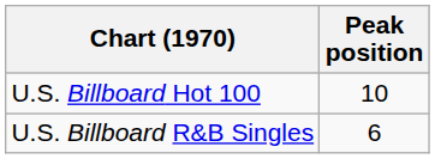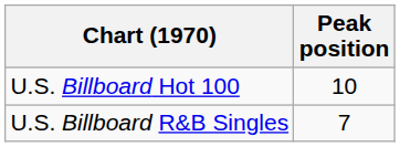 <table class="wikitable">
 <tr>
 <th>Chart (1970)</th>
 <th>Peak<br>position</th>
 </tr>
 <tr>
 <td>U.S. <a href='#'><em>Billboard</em> Hot 100</a></td>
 <td align="center">10</td>
 </tr>
 <tr>
 <td>U.S. <em>Billboard</em> <a href='#'>R&B Singles</a></td>
-<td align="center">6</td>
+<td align="center">7</td>
 </tr>
 </table>
